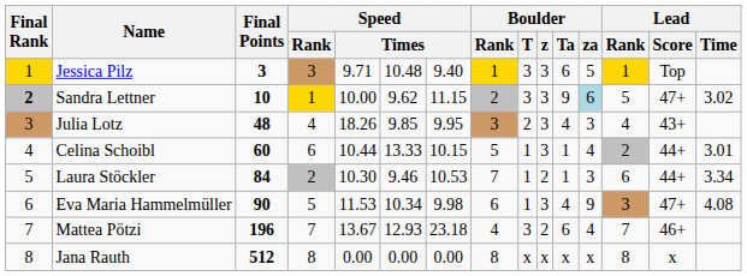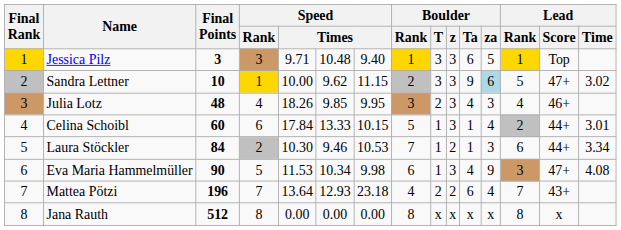 <table class="wikitable sortable" style="text-align:center">
 <tr>
 <th rowspan="2">Final<br> Rank</th>
 <th rowspan="2">Name</th>
 <th rowspan="2">Final<br> Points</th>
 <th colspan="4">Speed</th>
 <th colspan="5">Boulder</th>
 <th colspan="3">Lead</th>
 </tr>
 <tr>
 <th>Rank</th>
 <th colspan="3">Times</th>
 <th>Rank</th>
 <th>T</th>
 <th>z</th>
 <th>Ta</th>
 <th>za</th>
 <th>Rank</th>
 <th>Score</th>
 <th>Time</th>
 </tr>
 <tr>
 <td style="background: gold;">1</td>
 <td align="left"><a href='#'>Jessica Pilz</a></td>
 <td><strong>3</strong></td>
 <td style="background: #cc9966;">3</td>
 <td>9.71</td>
 <td>10.48</td>
 <td>9.40</td>
 <td style="background: gold;">1</td>
 <td>3</td>
 <td>3</td>
 <td>6</td>
 <td>5</td>
 <td style="background: gold;">1</td>
 <td>Top</td>
 <td></td>
 </tr>
 <tr>
-<td style="background: silver;"><strong>2</strong></td>
+<td style="background: silver;">2</td>
 <td align="left">Sandra Lettner</td>
 <td><strong>10</strong></td>
 <td style="background: gold;">1</td>
 <td>10.00</td>
 <td>9.62</td>
 <td>11.15</td>
 <td style="background: silver;">2</td>
 <td>3</td>
 <td>3</td>
 <td>9</td>
 <td style="background: lightblue;">6</td>
 <td>5</td>
 <td>47+</td>
 <td>3.02</td>
 </tr>
 <tr>
 <td style="background: #cc9966;">3</td>
 <td align="left">Julia Lotz</td>
 <td><strong>48</strong></td>
 <td>4</td>
 <td>18.26</td>
 <td>9.85</td>
 <td>9.95</td>
 <td style="background: #cc9966;">3</td>
 <td>2</td>
 <td>3</td>
 <td>4</td>
 <td>3</td>
 <td>4</td>
-<td>43+</td>
+<td>46+</td>
 <td></td>
 </tr>
 <tr>
 <td>4</td>
 <td align="left">Celina Schoibl</td>
 <td><strong>60</strong></td>
 <td>6</td>
-<td>10.44</td>
+<td>17.84</td>
 <td>13.33</td>
 <td>10.15</td>
 <td>5</td>
 <td>1</td>
 <td>3</td>
 <td>1</td>
 <td>4</td>
 <td style="background: silver;">2</td>
 <td>44+</td>
 <td>3.01</td>
 </tr>
 <tr>
 <td>5</td>
 <td align="left">Laura Stöckler</td>
 <td><strong>84</strong></td>
 <td style="background: silver;">2</td>
 <td>10.30</td>
 <td>9.46</td>
 <td>10.53</td>
 <td>7</td>
 <td>1</td>
 <td>2</td>
 <td>1</td>
 <td>3</td>
 <td>6</td>
 <td>44+</td>
 <td>3.34</td>
 </tr>
 <tr>
 <td>6</td>
 <td align="left">Eva Maria Hammelmüller</td>
 <td><strong>90</strong></td>
 <td>5</td>
 <td>11.53</td>
 <td>10.34</td>
 <td>9.98</td>
 <td>6</td>
 <td>1</td>
 <td>3</td>
 <td>4</td>
 <td>9</td>
 <td style="background: #cc9966;">3</td>
 <td>47+</td>
 <td>4.08</td>
 </tr>
 <tr>
 <td>7</td>
 <td align="left">Mattea Pötzi</td>
 <td><strong>196</strong></td>
 <td>7</td>
-<td>13.67</td>
+<td>13.64</td>
 <td>12.93</td>
 <td>23.18</td>
 <td>4</td>
-<td>3</td>
+<td>2</td>
 <td>2</td>
 <td>6</td>
 <td>4</td>
 <td>7</td>
-<td>46+</td>
+<td>43+</td>
 <td></td>
 </tr>
 <tr>
 <td>8</td>
 <td align="left">Jana Rauth</td>
 <td><strong>512</strong></td>
 <td>8</td>
 <td>0.00</td>
 <td>0.00</td>
 <td>0.00</td>
 <td>8</td>
 <td>x</td>
 <td>x</td>
 <td>x</td>
 <td>x</td>
 <td>8</td>
 <td>x</td>
 <td></td>
 </tr>
 </table>
